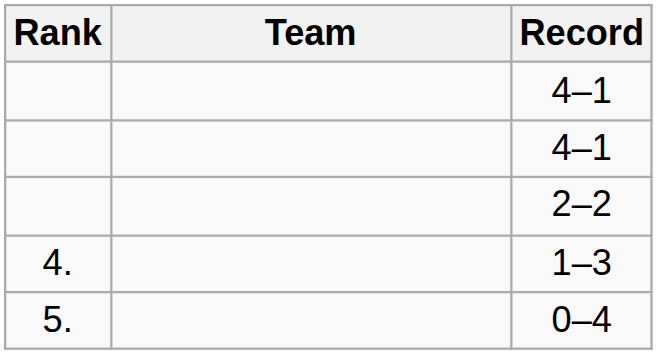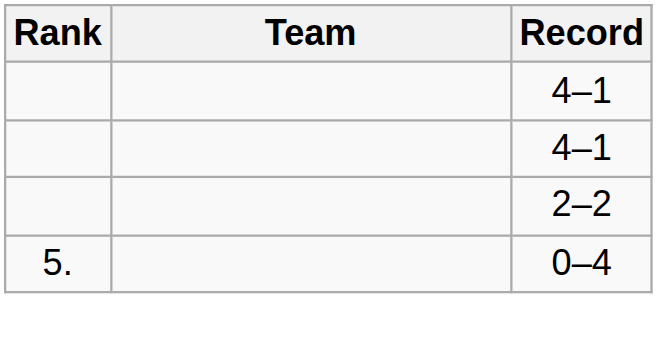 <table class=wikitable style="text-align:center;">
 <tr>
 <th>Rank</th>
 <th width=170>Team</th>
 <th>Record</th>
 </tr>
 <tr>
 <td></td>
 <td align=left></td>
 <td>4–1</td>
 </tr>
 <tr>
 <td></td>
 <td align=left></td>
 <td>4–1</td>
 </tr>
 <tr>
 <td></td>
 <td align=left></td>
 <td>2–2</td>
 </tr>
 <tr>
-<td>4.</td>
-<td align=left></td>
-<td>1–3</td>
-</tr>
-<tr>
 <td>5.</td>
 <td align=left></td>
 <td>0–4</td>
 </tr>
 </table>
